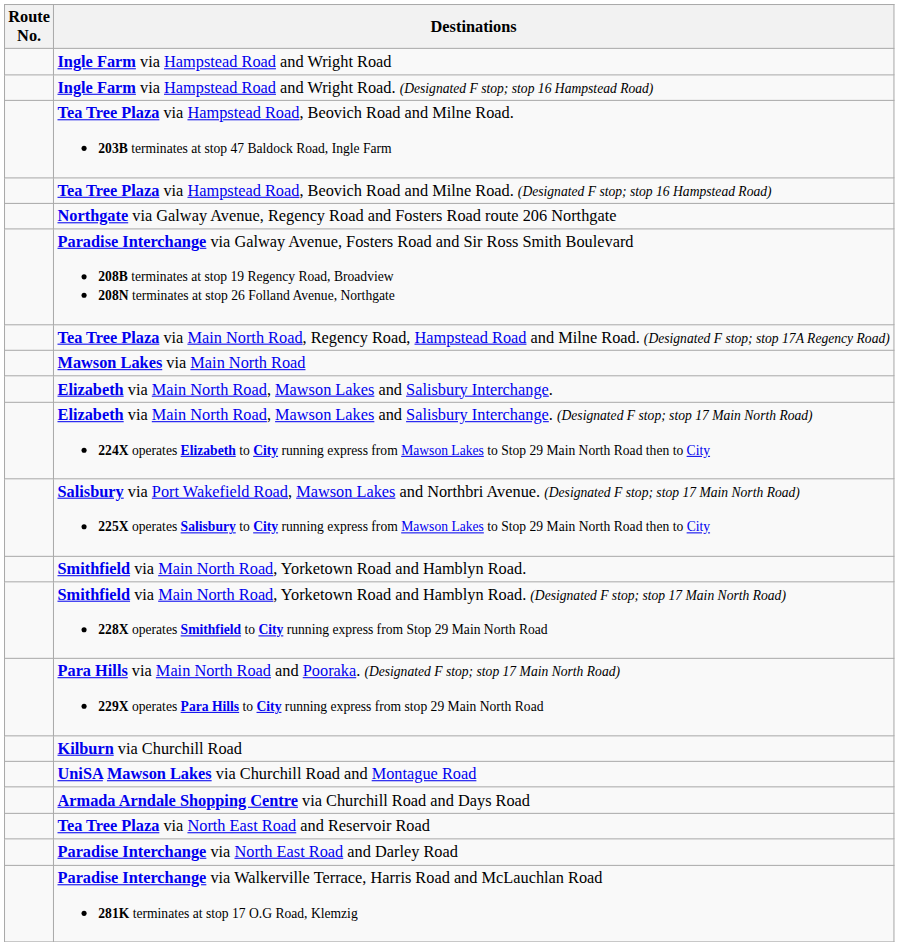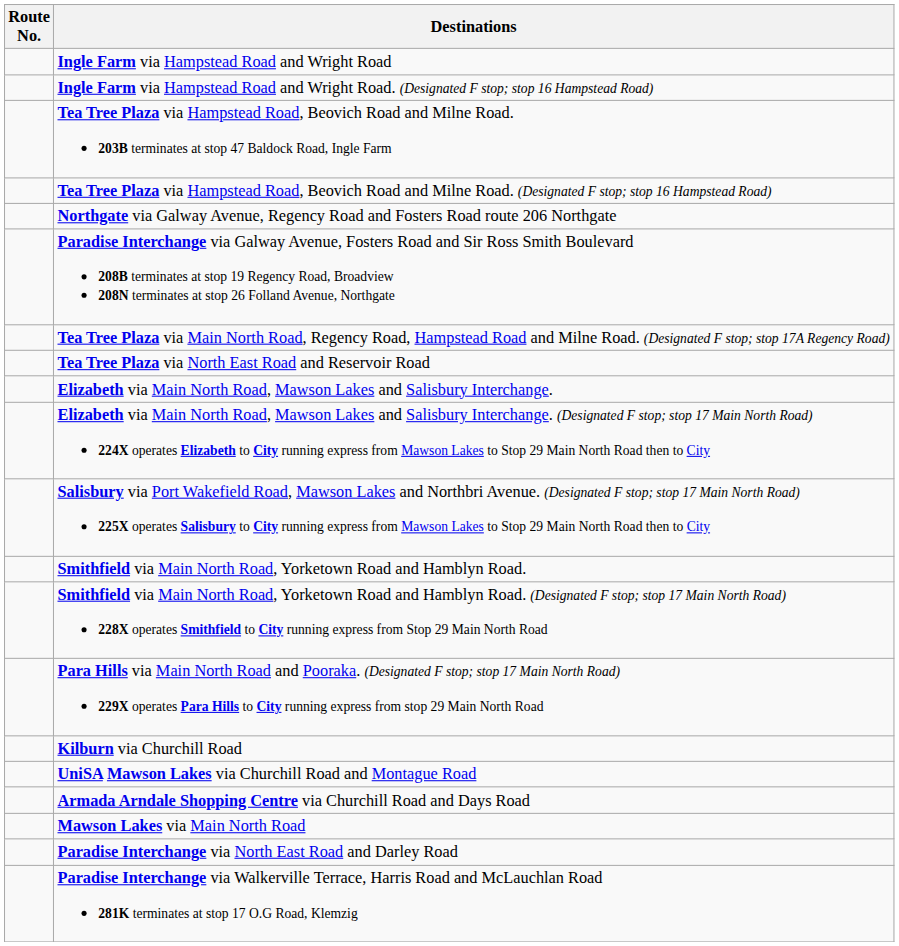 <table class="wikitable">
 <tr>
 <th>Route<br>No.</th>
 <th>Destinations</th>
 </tr>
 <tr>
 <td></td>
 <td><strong><a href='#'>Ingle Farm</a></strong> via <a href='#'>Hampstead Road</a> and Wright Road</td>
 </tr>
 <tr>
 <td></td>
 <td><strong><a href='#'>Ingle Farm</a></strong> via <a href='#'>Hampstead Road</a> and Wright Road. <small><em>(Designated F stop; stop 16 Hampstead Road)</em></small></td>
 </tr>
 <tr>
 <td></td>
 <td><strong><a href='#'>Tea Tree Plaza</a></strong> via <a href='#'>Hampstead Road</a>, Beovich Road and Milne Road.<br><ul><li><small><strong>203B</strong> terminates at stop 47 Baldock Road, Ingle Farm</small></li></ul></td>
 </tr>
 <tr>
 <td></td>
 <td><strong><a href='#'>Tea Tree Plaza</a></strong> via <a href='#'>Hampstead Road</a>, Beovich Road and Milne Road. <small><em>(Designated F stop; stop 16 Hampstead Road)</em></small></td>
 </tr>
 <tr>
 <td></td>
 <td><strong><a href='#'>Northgate</a></strong> via Galway Avenue, Regency Road and Fosters Road route 206 Northgate</td>
 </tr>
 <tr>
 <td></td>
 <td><strong><a href='#'>Paradise Interchange</a></strong> via Galway Avenue, Fosters Road and Sir Ross Smith Boulevard<br><ul><li><small><strong>208B</strong> terminates at stop 19 Regency Road, Broadview</small></li><li><small><strong>208N</strong> terminates at stop 26 Folland Avenue, Northgate</small></li></ul></td>
 </tr>
 <tr>
 <td></td>
 <td><strong><a href='#'>Tea Tree Plaza</a></strong> via <a href='#'>Main North Road</a>, Regency Road, <a href='#'>Hampstead Road</a> and Milne Road. <small><em>(Designated F stop; stop 17A Regency Road)</em></small></td>
 </tr>
 <tr>
 <td></td>
-<td><strong><a href='#'>Mawson Lakes</a></strong> via <a href='#'>Main North Road</a></td>
+<td><strong><a href='#'>Tea Tree Plaza</a></strong> via <a href='#'>North East Road</a> and Reservoir Road</td>
 </tr>
 <tr>
 <td></td>
 <td><strong><a href='#'>Elizabeth</a></strong> via <a href='#'>Main North Road</a>, <a href='#'>Mawson Lakes</a> and <a href='#'>Salisbury Interchange</a>.</td>
 </tr>
 <tr>
 <td></td>
 <td><strong><a href='#'>Elizabeth</a></strong> via <a href='#'>Main North Road</a>, <a href='#'>Mawson Lakes</a> and <a href='#'>Salisbury Interchange</a>. <small><em>(Designated F stop; stop 17 Main North Road)</em></small><br><ul><li><small><strong>224X</strong> operates <strong><a href='#'>Elizabeth</a></strong> to <strong><a href='#'>City</a></strong> running express from <a href='#'>Mawson Lakes</a> to Stop 29 Main North Road then to <a href='#'>City</a></small></li></ul></td>
 </tr>
 <tr>
 <td></td>
 <td><strong><a href='#'>Salisbury</a></strong> via <a href='#'>Port Wakefield Road</a>, <a href='#'>Mawson Lakes</a> and Northbri Avenue. <small><em>(Designated F stop; stop 17 Main North Road)</em></small><br><ul><li><small><strong>225X</strong> operates <strong><a href='#'>Salisbury</a></strong> to <strong><a href='#'>City</a></strong> running express from <a href='#'>Mawson Lakes</a> to Stop 29 Main North Road then to <a href='#'>City</a></small></li></ul></td>
 </tr>
 <tr>
 <td></td>
 <td><strong><a href='#'>Smithfield</a></strong> via <a href='#'>Main North Road</a>, Yorketown Road and Hamblyn Road.</td>
 </tr>
 <tr>
 <td></td>
 <td><strong><a href='#'>Smithfield</a></strong> via <a href='#'>Main North Road</a>, Yorketown Road and Hamblyn Road. <small><em>(Designated F stop; stop 17 Main North Road)</em></small><br><ul><li><small><strong>228X</strong> operates <strong><a href='#'>Smithfield</a></strong> to <strong><a href='#'>City</a></strong> running express from Stop 29 Main North Road</small></li></ul></td>
 </tr>
 <tr>
 <td></td>
 <td><strong><a href='#'>Para Hills</a></strong> via <a href='#'>Main North Road</a> and <a href='#'>Pooraka</a>. <small><em>(Designated F stop; stop 17 Main North Road)</em></small><br><ul><li><small><strong>229X</strong> operates <strong><a href='#'>Para Hills</a></strong> to <strong><a href='#'>City</a></strong> running express from stop 29 Main North Road</small></li></ul></td>
 </tr>
 <tr>
 <td></td>
 <td><strong><a href='#'>Kilburn</a></strong> via Churchill Road</td>
 </tr>
 <tr>
 <td></td>
 <td><strong><a href='#'>UniSA</a> <a href='#'>Mawson Lakes</a></strong> via Churchill Road and <a href='#'>Montague Road</a></td>
 </tr>
 <tr>
 <td></td>
 <td><strong><a href='#'>Armada Arndale Shopping Centre</a></strong> via Churchill Road and Days Road</td>
 </tr>
 <tr>
 <td></td>
-<td><strong><a href='#'>Tea Tree Plaza</a></strong> via <a href='#'>North East Road</a> and Reservoir Road</td>
+<td><strong><a href='#'>Mawson Lakes</a></strong> via <a href='#'>Main North Road</a></td>
 </tr>
 <tr>
 <td></td>
 <td><strong><a href='#'>Paradise Interchange</a></strong> via <a href='#'>North East Road</a> and Darley Road</td>
 </tr>
 <tr>
 <td></td>
 <td><strong><a href='#'>Paradise Interchange</a></strong> via Walkerville Terrace, Harris Road and McLauchlan Road<br><ul><li><small><strong>281K</strong> terminates at stop 17 O.G Road, Klemzig</small></li></ul></td>
 </tr>
 </table>
